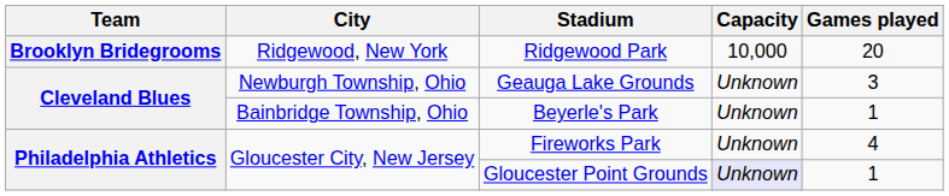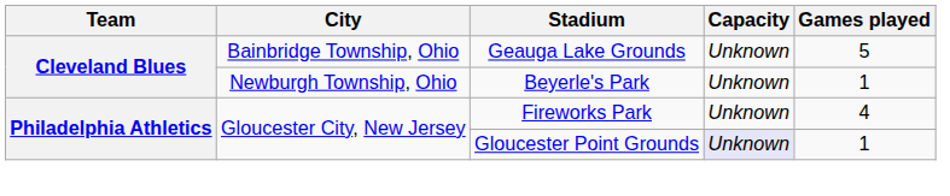 <table class="wikitable sortable plainrowheaders" style="text-align:center;">
 <tr>
 <th scope="col">Team</th>
 <th scope="col">City</th>
 <th scope="col">Stadium</th>
 <th scope="col">Capacity</th>
 <th scope="col">Games played</th>
 </tr>
 <tr>
-<th scope="row"><a href='#'>Brooklyn Bridegrooms</a></th>
-<td><a href='#'>Ridgewood</a>, <a href='#'>New York</a></td>
-<td><a href='#'>Ridgewood Park</a></td>
-<td>10,000</td>
-<td>20</td>
+<th scope="row" rowspan="2"><a href='#'>Cleveland Blues</a></th>
+<td><a href='#'>Bainbridge Township</a>, <a href='#'>Ohio</a></td>
+<td><a href='#'>Geauga Lake Grounds</a></td>
+<td><em>Unknown</em></td>
+<td>5</td>
 </tr>
 <tr>
-<th scope="row" rowspan="2"><a href='#'>Cleveland Blues</a></th>
 <td><a href='#'>Newburgh Township</a>, <a href='#'>Ohio</a></td>
-<td><a href='#'>Geauga Lake Grounds</a></td>
-<td><em>Unknown</em></td>
-<td>3</td>
-</tr>
-<tr>
-<td><a href='#'>Bainbridge Township</a>, <a href='#'>Ohio</a></td>
 <td><a href='#'>Beyerle's Park</a></td>
 <td><em>Unknown</em></td>
 <td>1</td>
 </tr>
 <tr>
 <th scope="row" rowspan="2"><a href='#'>Philadelphia Athletics</a></th>
 <td rowspan="2"><a href='#'>Gloucester City</a>, <a href='#'>New Jersey</a></td>
 <td><a href='#'>Fireworks Park</a></td>
 <td><em>Unknown</em></td>
 <td>4</td>
 </tr>
 <tr>
 <td><a href='#'>Gloucester Point Grounds</a></td>
 <td style="background: lavender;"><em>Unknown</em></td>
 <td>1</td>
 </tr>
 </table>
